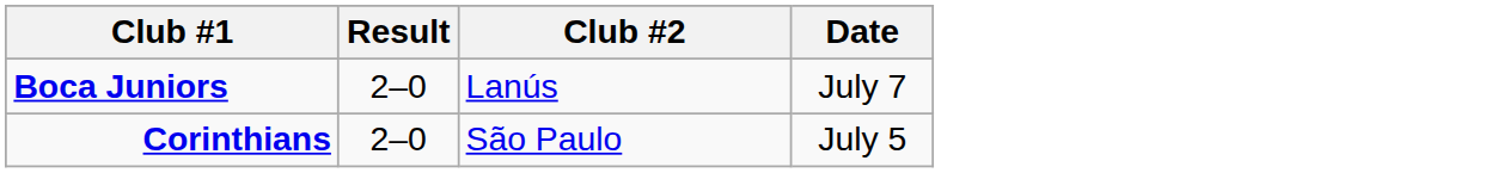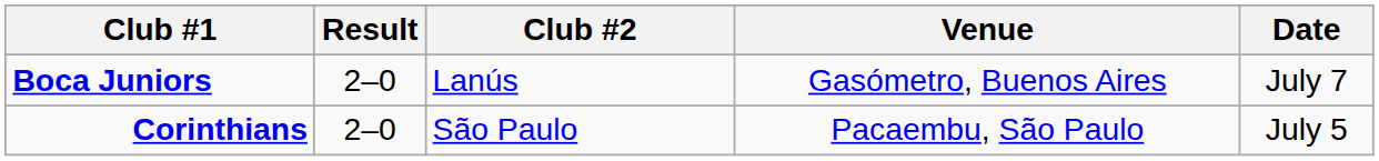 <table class="wikitable">
 <tr>
 <th width=150px>Club #1</th>
 <th width=40px>Result</th>
 <th width=150px>Club #2</th>
+<th width=250px>Venue</th>
 <th width=60px>Date</th>
 </tr>
 <tr>
 <td><strong><a href='#'>Boca Juniors</a></strong> </td>
 <td align="center">2–0</td>
 <td> <a href='#'>Lanús</a></td>
+<td align=center><a href='#'>Gasómetro</a>, <a href='#'>Buenos Aires</a></td>
 <td align=center>July 7</td>
 </tr>
 <tr>
 <td align=right><strong><a href='#'>Corinthians</a></strong> </td>
 <td align=center>2–0</td>
 <td> <a href='#'>São Paulo</a></td>
+<td align=center><a href='#'>Pacaembu</a>, <a href='#'>São Paulo</a></td>
 <td align=center>July 5</td>
 </tr>
 </table>
